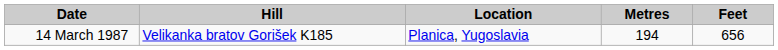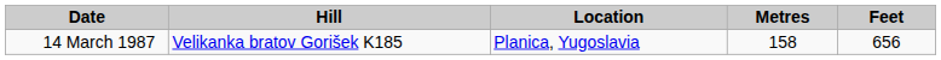 <table class="wikitable sortable" style="text-align:left; line-height:16px; width:70%;">
 <tr>
 <th style="background-color: #ccc;" width="80">Date</th>
 <th style="background-color: #ccc;" width="165">Hill</th>
 <th style="background-color: #ccc;" width="120">Location</th>
 <th style="background-color: #ccc;" width="45">Metres</th>
 <th style="background-color: #ccc;" width="45">Feet</th>
 </tr>
 <tr>
 <td align=right>14 March 1987  </td>
 <td><a href='#'>Velikanka bratov Gorišek</a> K185</td>
 <td><a href='#'>Planica</a>, <a href='#'>Yugoslavia</a></td>
-<td align=center>194</td>
+<td align=center>158</td>
 <td align=center>656</td>
 </tr>
 </table>
